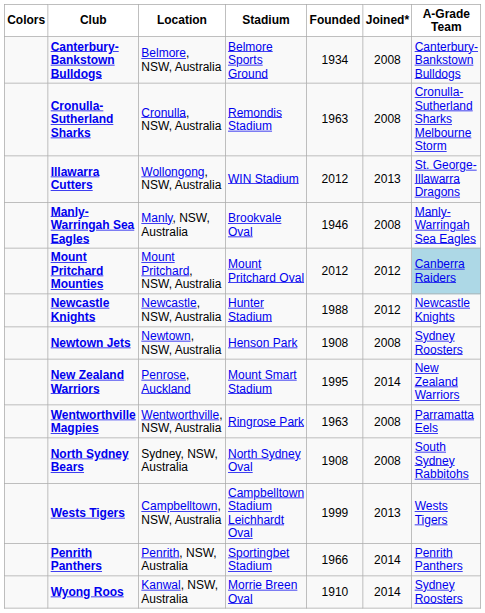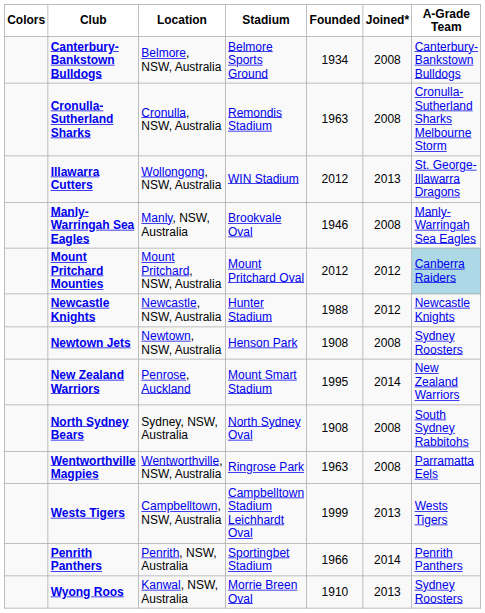 <table class="wikitable"; "text-align:left">
 <tr>
 <th style="background:white; width:5%">Colors</th>
 <th style="background:white; width:19%">Club</th>
 <th style="background:white; width:17%">Location</th>
 <th style="background:white; width:20%">Stadium</th>
 <th style="background:white; width:9%">Founded</th>
 <th style="background:white; width:9%">Joined*</th>
 <th style="background:white; width:20%">A-Grade Team</th>
 </tr>
 <tr>
 <td style="text-align:center;"></td>
 <td><strong><a href='#'>Canterbury-Bankstown Bulldogs</a></strong></td>
 <td><a href='#'>Belmore</a>, NSW, Australia</td>
 <td><a href='#'>Belmore Sports Ground</a></td>
 <td align=center>1934</td>
 <td align=center>2008</td>
 <td><a href='#'>Canterbury-Bankstown Bulldogs</a></td>
 </tr>
 <tr>
 <td style="text-align:center;"></td>
 <td><strong><a href='#'>Cronulla-Sutherland Sharks</a></strong></td>
 <td><a href='#'>Cronulla</a>, NSW, Australia</td>
 <td><a href='#'>Remondis Stadium</a></td>
 <td align=center>1963</td>
 <td align=center>2008</td>
 <td><a href='#'>Cronulla-Sutherland Sharks</a><br><a href='#'>Melbourne Storm</a></td>
 </tr>
 <tr>
 <td style="text-align:center;"></td>
 <td><strong><a href='#'>Illawarra Cutters</a></strong></td>
 <td><a href='#'>Wollongong</a>, NSW, Australia</td>
 <td><a href='#'>WIN Stadium</a></td>
 <td align=center>2012</td>
 <td align=center>2013</td>
 <td><a href='#'>St. George-Illawarra Dragons</a></td>
 </tr>
 <tr>
 <td style="text-align:center;"></td>
 <td><strong><a href='#'>Manly-Warringah Sea Eagles</a></strong></td>
 <td><a href='#'>Manly</a>, NSW, Australia</td>
 <td><a href='#'>Brookvale Oval</a></td>
 <td align=center>1946</td>
 <td align=center>2008</td>
 <td><a href='#'>Manly-Warringah Sea Eagles</a></td>
 </tr>
 <tr>
 <td style="text-align:center;"></td>
 <td><strong><a href='#'>Mount Pritchard Mounties</a></strong></td>
 <td><a href='#'>Mount Pritchard</a>, NSW, Australia</td>
 <td><a href='#'>Mount Pritchard Oval</a></td>
 <td align=center>2012</td>
 <td align=center>2012</td>
 <td style="background: lightblue;"><a href='#'>Canberra Raiders</a></td>
 </tr>
 <tr>
 <td style="text-align:center;"></td>
 <td><strong><a href='#'>Newcastle Knights</a></strong></td>
 <td><a href='#'>Newcastle</a>, NSW, Australia</td>
 <td><a href='#'>Hunter Stadium</a></td>
 <td align=center>1988</td>
 <td align=center>2012</td>
 <td><a href='#'>Newcastle Knights</a></td>
 </tr>
 <tr>
 <td style="text-align:center;"></td>
 <td><strong><a href='#'>Newtown Jets</a></strong></td>
 <td><a href='#'>Newtown</a>, NSW, Australia</td>
 <td><a href='#'>Henson Park</a></td>
 <td align=center>1908</td>
 <td align=center>2008</td>
 <td><a href='#'>Sydney Roosters</a></td>
 </tr>
 <tr>
 <td style="text-align:center;"></td>
 <td><strong><a href='#'>New Zealand Warriors</a></strong></td>
 <td><a href='#'>Penrose</a>, <a href='#'>Auckland</a></td>
 <td><a href='#'>Mount Smart Stadium</a></td>
 <td align=center>1995</td>
 <td align=center>2014</td>
 <td><a href='#'>New Zealand Warriors</a></td>
 </tr>
 <tr>
 <td style="text-align:center;"></td>
+<td><strong><a href='#'>North Sydney Bears</a></strong></td>
+<td>Sydney, NSW, Australia</td>
+<td><a href='#'>North Sydney Oval</a></td>
+<td align=center>1908</td>
+<td align=center>2008</td>
+<td><a href='#'>South Sydney Rabbitohs</a></td>
+</tr>
+<tr>
+<td style="text-align:center;"></td>
 <td><strong><a href='#'>Wentworthville Magpies</a></strong></td>
 <td><a href='#'>Wentworthville</a>, NSW, Australia</td>
 <td><a href='#'>Ringrose Park</a></td>
 <td align=center>1963</td>
 <td align=center>2008</td>
 <td><a href='#'>Parramatta Eels</a></td>
-</tr>
-<tr>
-<td style="text-align:center;"></td>
-<td><strong><a href='#'>North Sydney Bears</a></strong></td>
-<td>Sydney, NSW, Australia</td>
-<td><a href='#'>North Sydney Oval</a></td>
-<td align=center>1908</td>
-<td align=center>2008</td>
-<td><a href='#'>South Sydney Rabbitohs</a></td>
 </tr>
 <tr>
 <td style="text-align:center;"></td>
 <td><strong><a href='#'>Wests Tigers</a></strong></td>
 <td><a href='#'>Campbelltown</a>, NSW, Australia</td>
 <td><a href='#'>Campbelltown Stadium</a><br><a href='#'>Leichhardt Oval</a></td>
 <td align=center>1999</td>
 <td align=center>2013</td>
 <td><a href='#'>Wests Tigers</a></td>
 </tr>
 <tr>
 <td style="text-align:center;"></td>
 <td><strong><a href='#'>Penrith Panthers</a></strong></td>
 <td><a href='#'>Penrith</a>, NSW, Australia</td>
 <td><a href='#'>Sportingbet Stadium</a></td>
 <td align=center>1966</td>
 <td align=center>2014</td>
 <td><a href='#'>Penrith Panthers</a></td>
 </tr>
 <tr>
 <td style="text-align:center;"></td>
 <td><strong><a href='#'>Wyong Roos</a></strong></td>
 <td><a href='#'>Kanwal</a>, NSW, Australia</td>
 <td><a href='#'>Morrie Breen Oval</a></td>
 <td align=center>1910</td>
-<td align=center>2014</td>
+<td align=center>2013</td>
 <td><a href='#'>Sydney Roosters</a></td>
 </tr>
 </table>
